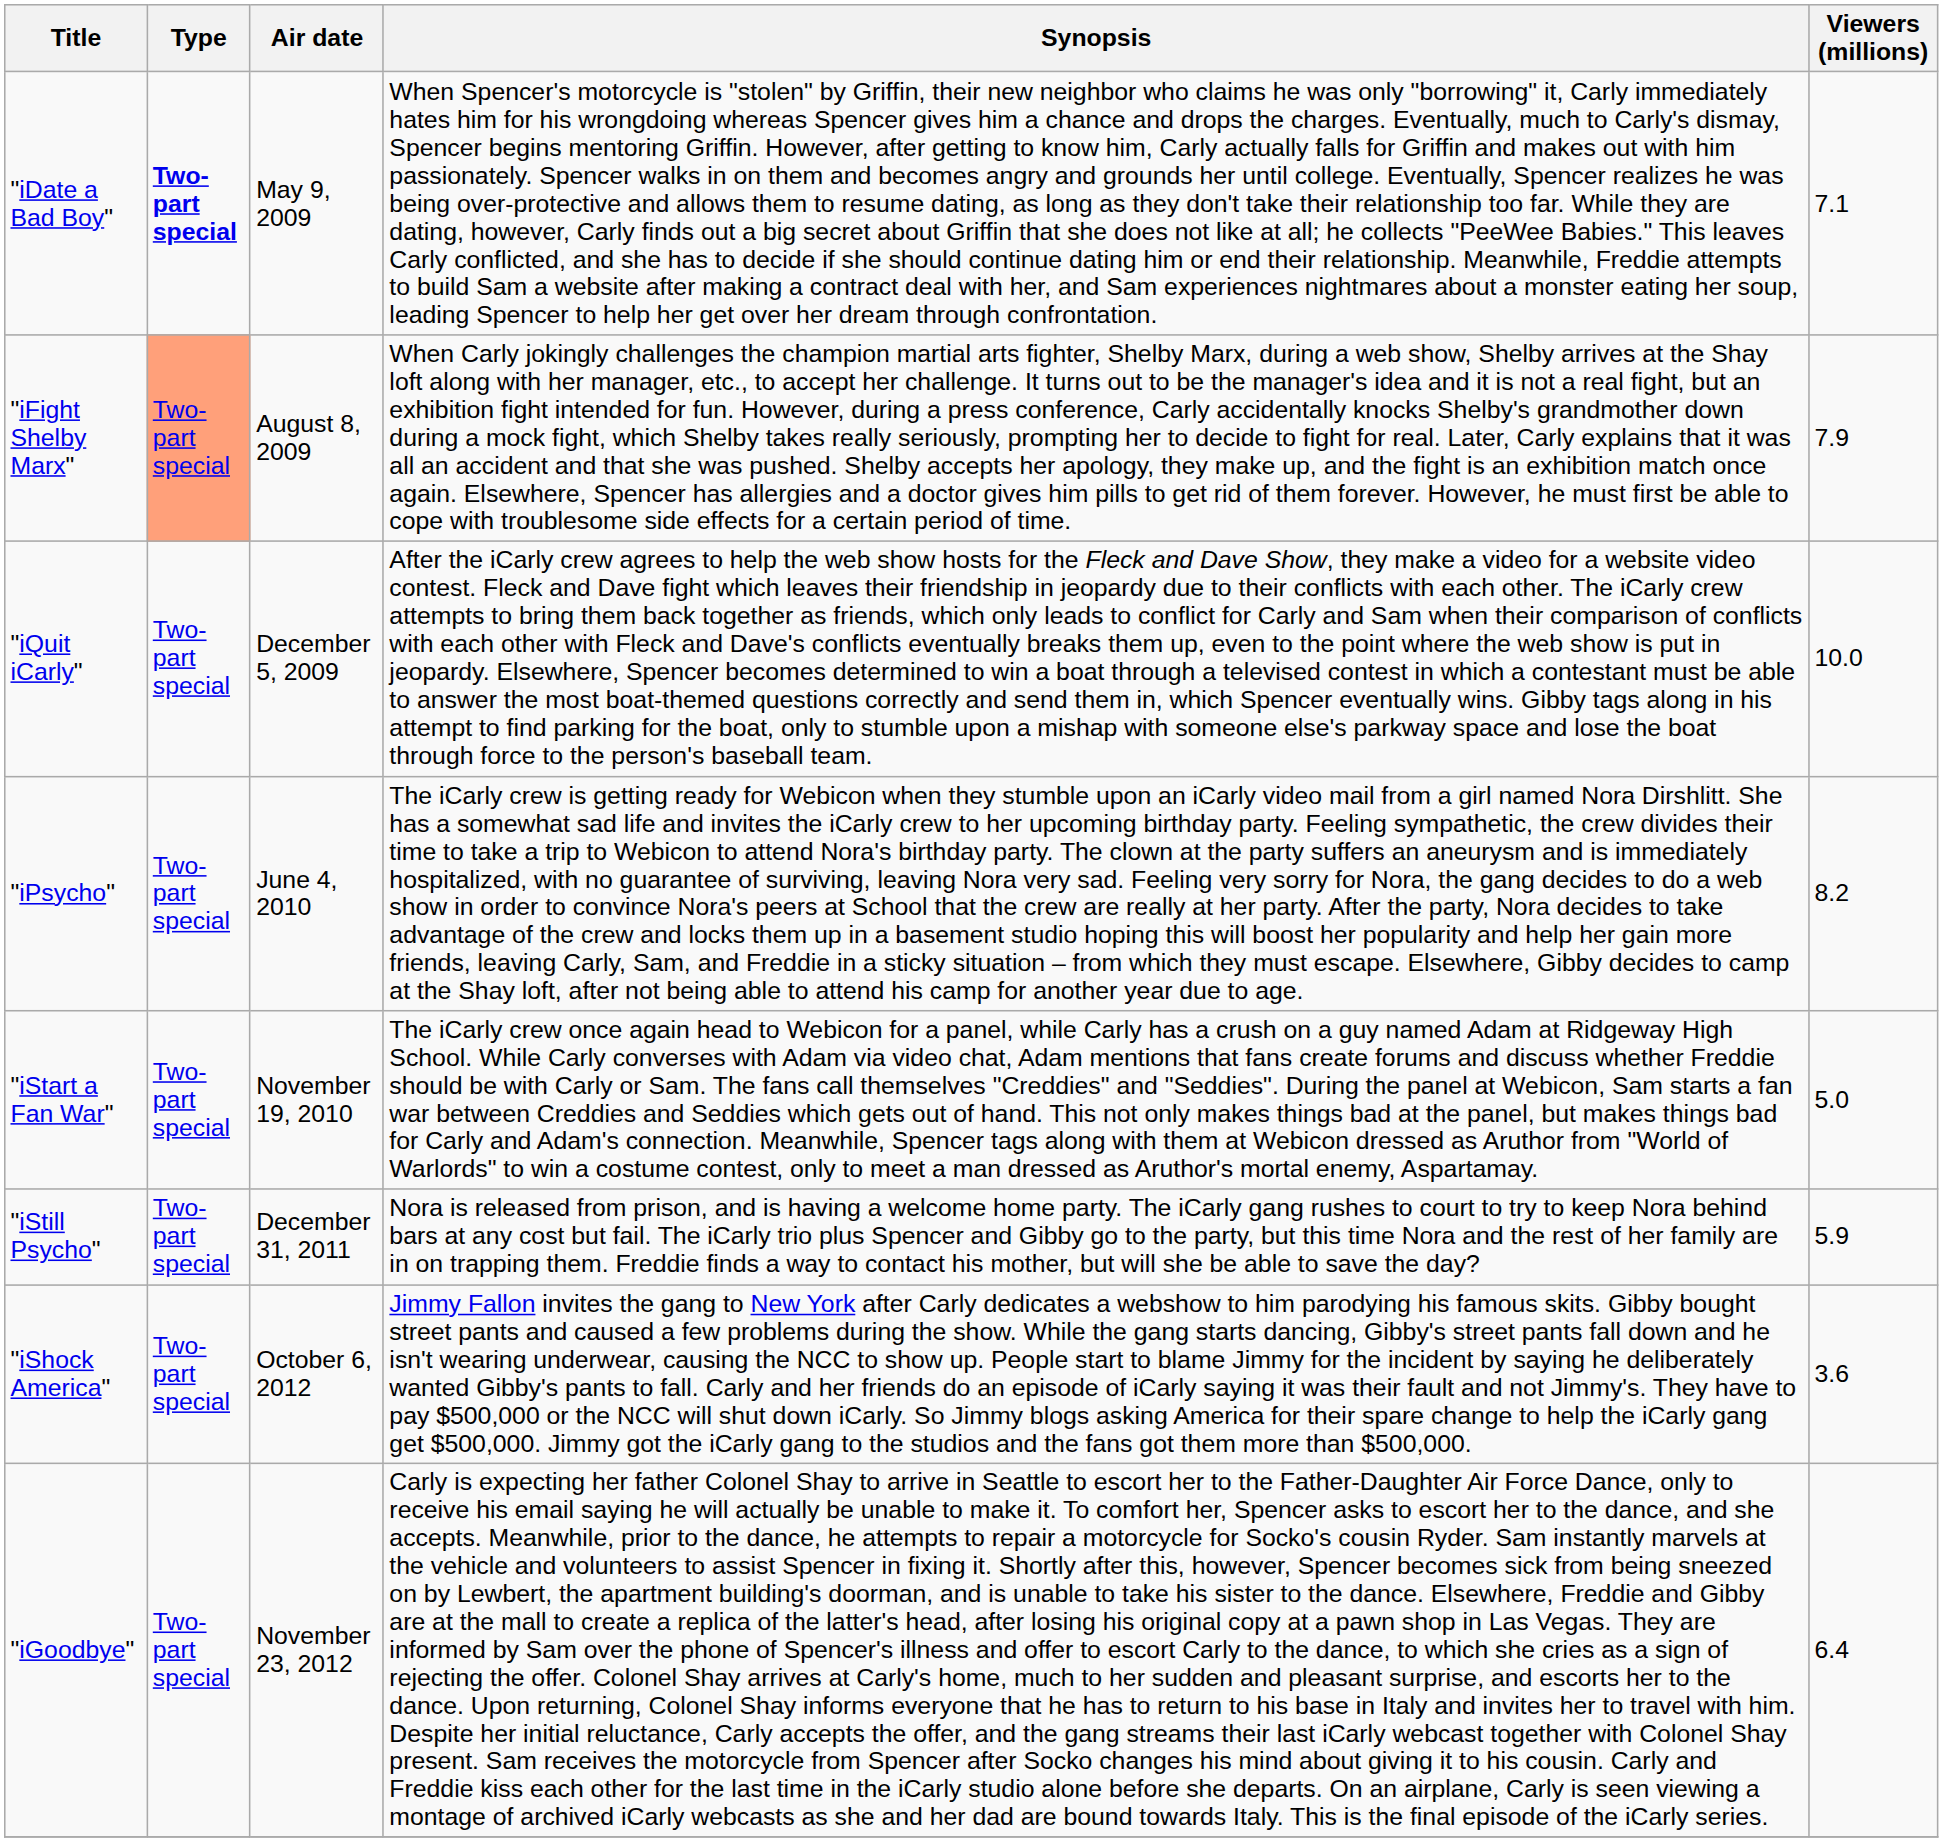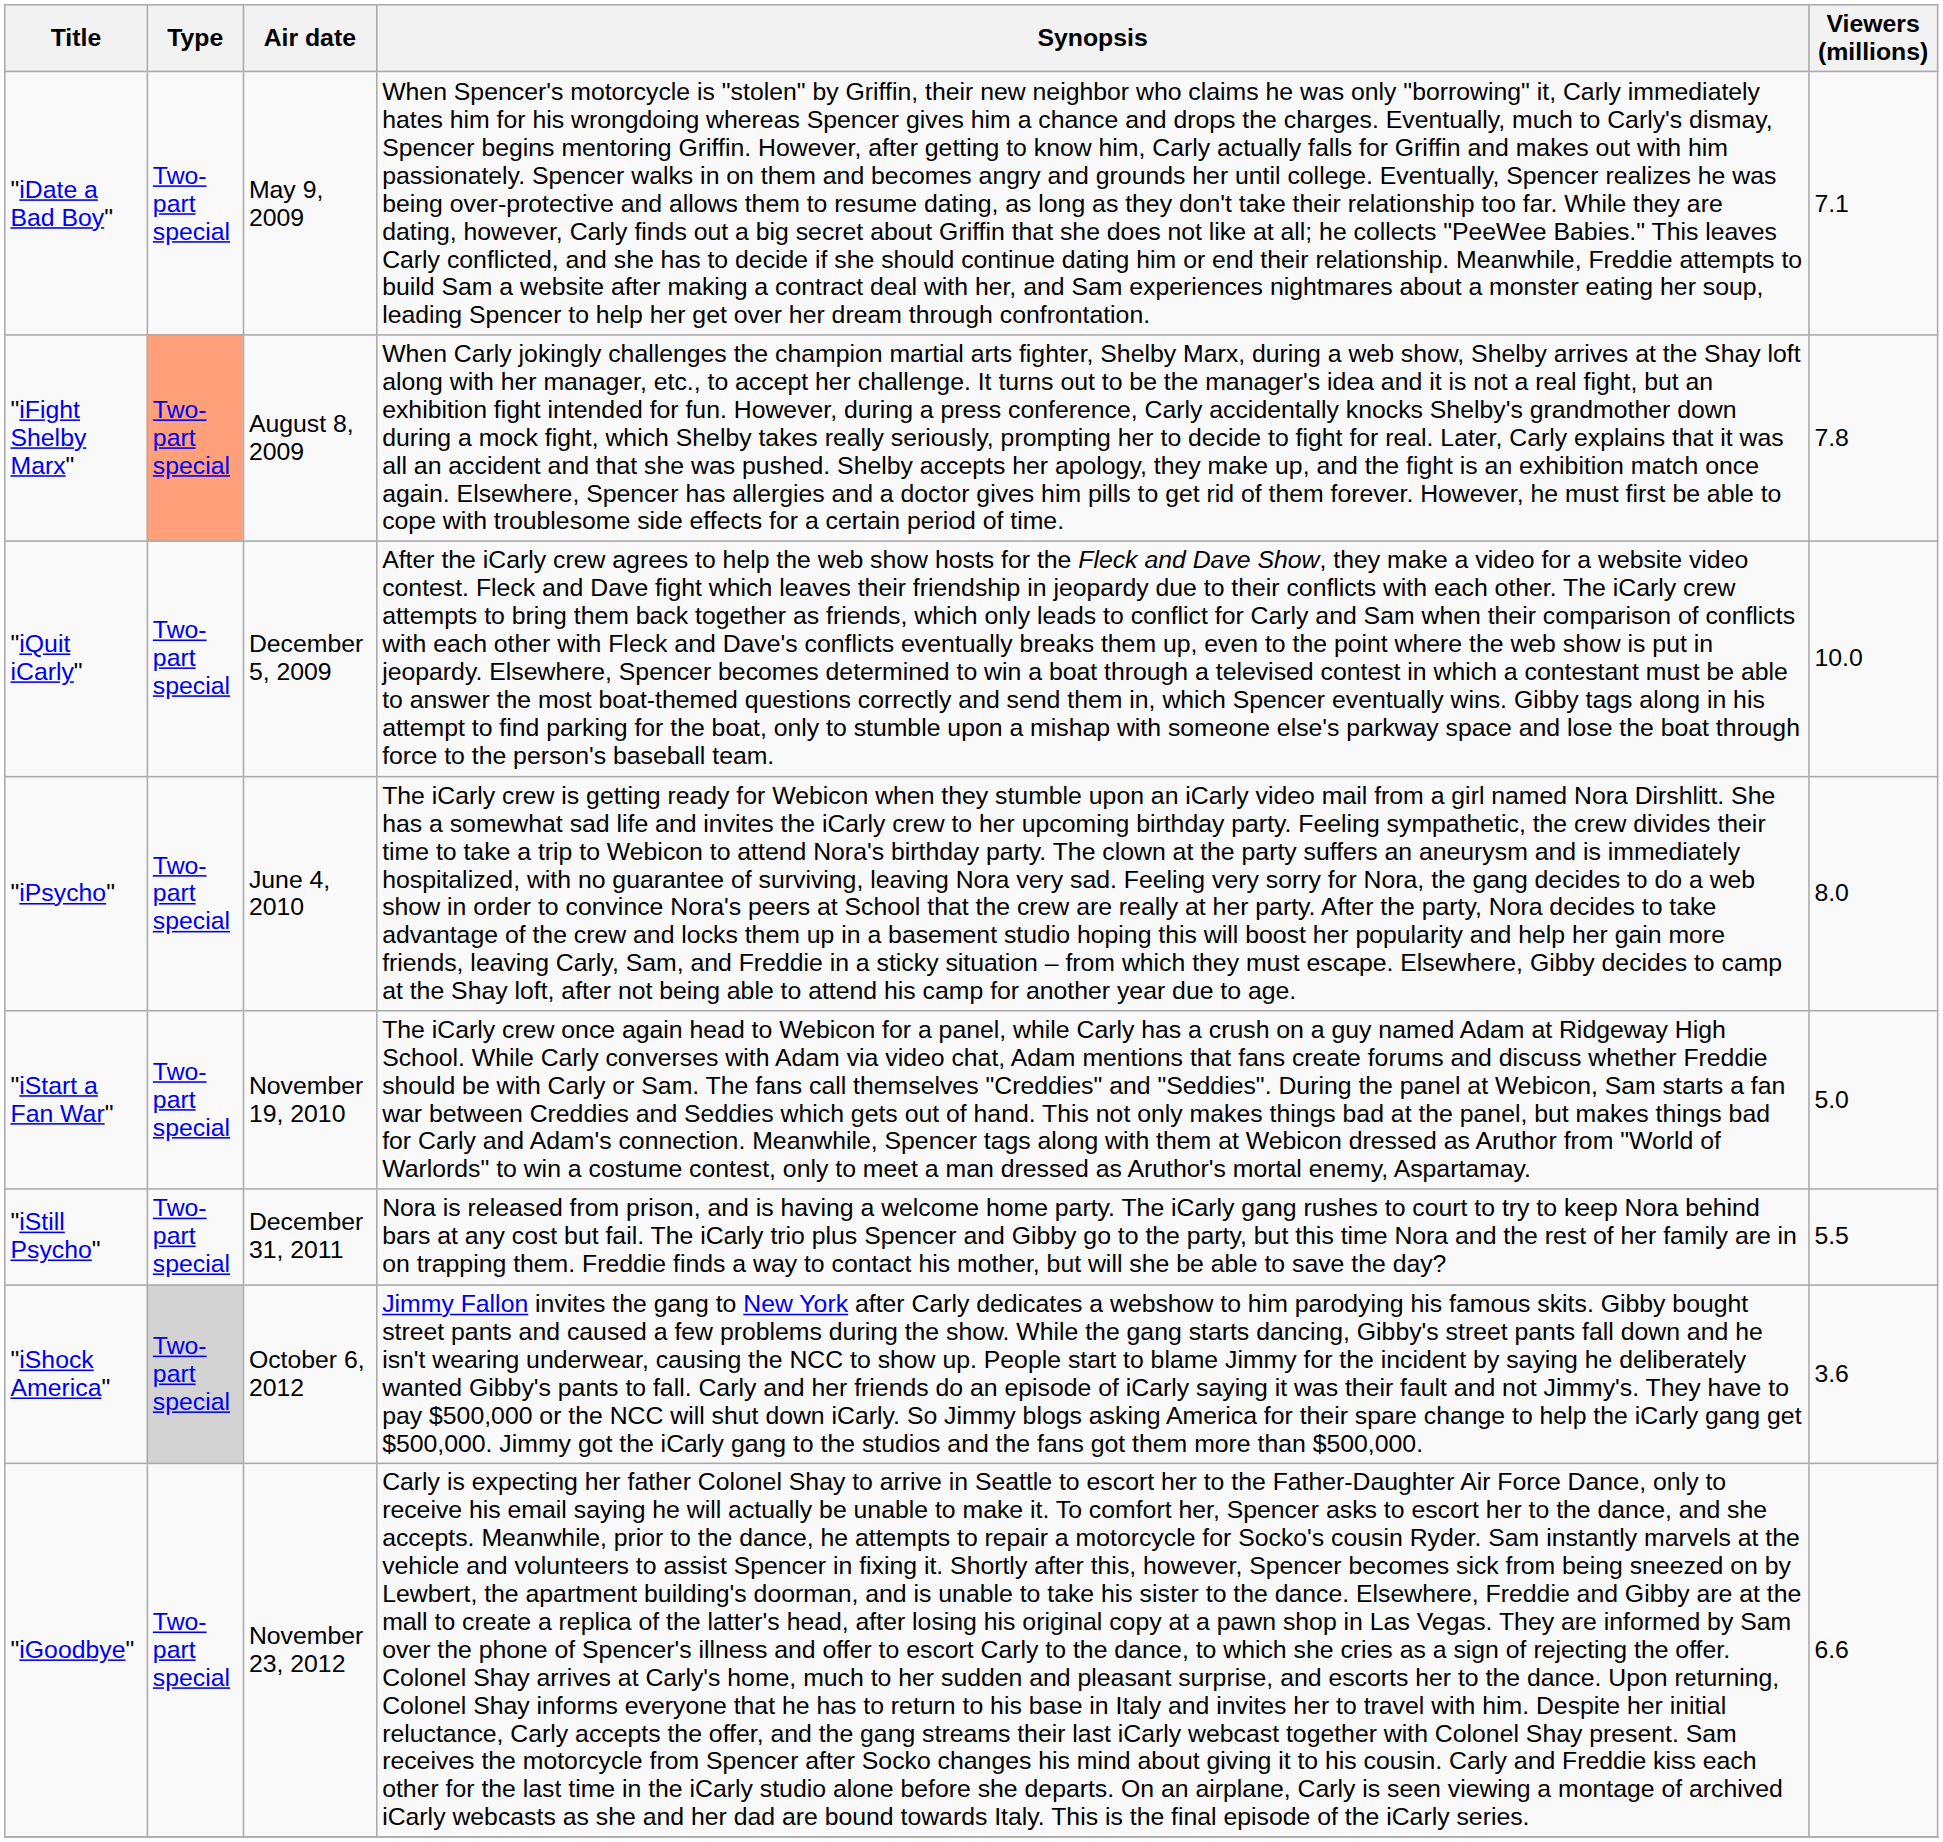 <table class="wikitable">
 <tr>
 <th>Title</th>
 <th>Type</th>
 <th>Air date</th>
 <th>Synopsis</th>
 <th>Viewers (millions)</th>
 </tr>
 <tr>
 <td>"<a href='#'>iDate a Bad Boy</a>"</td>
-<td><strong><a href='#'>Two-part special</a></strong></td>
+<td><a href='#'>Two-part special</a></td>
 <td>May 9, 2009</td>
 <td>When Spencer's motorcycle is "stolen" by Griffin, their new neighbor who claims he was only "borrowing" it, Carly immediately hates him for his wrongdoing whereas Spencer gives him a chance and drops the charges. Eventually, much to Carly's dismay, Spencer begins mentoring Griffin. However, after getting to know him, Carly actually falls for Griffin and makes out with him passionately. Spencer walks in on them and becomes angry and grounds her until college. Eventually, Spencer realizes he was being over-protective and allows them to resume dating, as long as they don't take their relationship too far. While they are dating, however, Carly finds out a big secret about Griffin that she does not like at all; he collects "PeeWee Babies." This leaves Carly conflicted, and she has to decide if she should continue dating him or end their relationship. Meanwhile, Freddie attempts to build Sam a website after making a contract deal with her, and Sam experiences nightmares about a monster eating her soup, leading Spencer to help her get over her dream through confrontation.</td>
 <td>7.1</td>
 </tr>
 <tr>
 <td>"<a href='#'>iFight Shelby Marx</a>"</td>
 <td style="background: lightsalmon;"><a href='#'>Two-part special</a></td>
 <td>August 8, 2009</td>
 <td>When Carly jokingly challenges the champion martial arts fighter, Shelby Marx, during a web show, Shelby arrives at the Shay loft along with her manager, etc., to accept her challenge. It turns out to be the manager's idea and it is not a real fight, but an exhibition fight intended for fun. However, during a press conference, Carly accidentally knocks Shelby's grandmother down during a mock fight, which Shelby takes really seriously, prompting her to decide to fight for real. Later, Carly explains that it was all an accident and that she was pushed. Shelby accepts her apology, they make up, and the fight is an exhibition match once again. Elsewhere, Spencer has allergies and a doctor gives him pills to get rid of them forever. However, he must first be able to cope with troublesome side effects for a certain period of time.</td>
-<td>7.9</td>
+<td>7.8</td>
 </tr>
 <tr>
 <td>"<a href='#'>iQuit iCarly</a>"</td>
 <td><a href='#'>Two-part special</a></td>
 <td>December 5, 2009</td>
 <td>After the iCarly crew agrees to help the web show hosts for the <em>Fleck and Dave Show</em>, they make a video for a website video contest. Fleck and Dave fight which leaves their friendship in jeopardy due to their conflicts with each other. The iCarly crew attempts to bring them back together as friends, which only leads to conflict for Carly and Sam when their comparison of conflicts with each other with Fleck and Dave's conflicts eventually breaks them up, even to the point where the web show is put in jeopardy. Elsewhere, Spencer becomes determined to win a boat through a televised contest in which a contestant must be able to answer the most boat-themed questions correctly and send them in, which Spencer eventually wins. Gibby tags along in his attempt to find parking for the boat, only to stumble upon a mishap with someone else's parkway space and lose the boat through force to the person's baseball team.</td>
 <td>10.0</td>
 </tr>
 <tr>
 <td>"<a href='#'>iPsycho</a>"</td>
 <td><a href='#'>Two-part special</a></td>
 <td>June 4, 2010</td>
 <td>The iCarly crew is getting ready for Webicon when they stumble upon an iCarly video mail from a girl named Nora Dirshlitt. She has a somewhat sad life and invites the iCarly crew to her upcoming birthday party. Feeling sympathetic, the crew divides their time to take a trip to Webicon to attend Nora's birthday party. The clown at the party suffers an aneurysm and is immediately hospitalized, with no guarantee of surviving, leaving Nora very sad. Feeling very sorry for Nora, the gang decides to do a web show in order to convince Nora's peers at School that the crew are really at her party. After the party, Nora decides to take advantage of the crew and locks them up in a basement studio hoping this will boost her popularity and help her gain more friends, leaving Carly, Sam, and Freddie in a sticky situation – from which they must escape. Elsewhere, Gibby decides to camp at the Shay loft, after not being able to attend his camp for another year due to age.</td>
-<td>8.2</td>
+<td>8.0</td>
 </tr>
 <tr>
 <td>"<a href='#'>iStart a Fan War</a>"</td>
 <td><a href='#'>Two-part special</a></td>
 <td>November 19, 2010</td>
 <td>The iCarly crew once again head to Webicon for a panel, while Carly has a crush on a guy named Adam at Ridgeway High School. While Carly converses with Adam via video chat, Adam mentions that fans create forums and discuss whether Freddie should be with Carly or Sam. The fans call themselves "Creddies" and "Seddies". During the panel at Webicon, Sam starts a fan war between Creddies and Seddies which gets out of hand. This not only makes things bad at the panel, but makes things bad for Carly and Adam's connection. Meanwhile, Spencer tags along with them at Webicon dressed as Aruthor from "World of Warlords" to win a costume contest, only to meet a man dressed as Aruthor's mortal enemy, Aspartamay.</td>
 <td>5.0</td>
 </tr>
 <tr>
 <td>"<a href='#'>iStill Psycho</a>"</td>
 <td><a href='#'>Two-part special</a></td>
 <td>December 31, 2011</td>
 <td>Nora is released from prison, and is having a welcome home party. The iCarly gang rushes to court to try to keep Nora behind bars at any cost but fail. The iCarly trio plus Spencer and Gibby go to the party, but this time Nora and the rest of her family are in on trapping them. Freddie finds a way to contact his mother, but will she be able to save the day?</td>
-<td>5.9</td>
+<td>5.5</td>
 </tr>
 <tr>
 <td>"<a href='#'>iShock America</a>"</td>
-<td><a href='#'>Two-part special</a></td>
+<td style="background: lightgrey;"><a href='#'>Two-part special</a></td>
 <td>October 6, 2012</td>
 <td><a href='#'>Jimmy Fallon</a> invites the gang to <a href='#'>New York</a> after Carly dedicates a webshow to him parodying his famous skits. Gibby bought street pants and caused a few problems during the show. While the gang starts dancing, Gibby's street pants fall down and he isn't wearing underwear, causing the NCC to show up. People start to blame Jimmy for the incident by saying he deliberately wanted Gibby's pants to fall. Carly and her friends do an episode of iCarly saying it was their fault and not Jimmy's. They have to pay $500,000 or the NCC will shut down iCarly. So Jimmy blogs asking America for their spare change to help the iCarly gang get $500,000. Jimmy got the iCarly gang to the studios and the fans got them more than $500,000.</td>
 <td>3.6</td>
 </tr>
 <tr>
 <td>"<a href='#'>iGoodbye</a>"</td>
 <td><a href='#'>Two-part special</a></td>
 <td>November 23, 2012</td>
 <td>Carly is expecting her father Colonel Shay to arrive in Seattle to escort her to the Father-Daughter Air Force Dance, only to receive his email saying he will actually be unable to make it. To comfort her, Spencer asks to escort her to the dance, and she accepts. Meanwhile, prior to the dance, he attempts to repair a motorcycle for Socko's cousin Ryder. Sam instantly marvels at the vehicle and volunteers to assist Spencer in fixing it. Shortly after this, however, Spencer becomes sick from being sneezed on by Lewbert, the apartment building's doorman, and is unable to take his sister to the dance. Elsewhere, Freddie and Gibby are at the mall to create a replica of the latter's head, after losing his original copy at a pawn shop in Las Vegas. They are informed by Sam over the phone of Spencer's illness and offer to escort Carly to the dance, to which she cries as a sign of rejecting the offer. Colonel Shay arrives at Carly's home, much to her sudden and pleasant surprise, and escorts her to the dance. Upon returning, Colonel Shay informs everyone that he has to return to his base in Italy and invites her to travel with him. Despite her initial reluctance, Carly accepts the offer, and the gang streams their last iCarly webcast together with Colonel Shay present. Sam receives the motorcycle from Spencer after Socko changes his mind about giving it to his cousin. Carly and Freddie kiss each other for the last time in the iCarly studio alone before she departs. On an airplane, Carly is seen viewing a montage of archived iCarly webcasts as she and her dad are bound towards Italy. This is the final episode of the iCarly series.</td>
-<td>6.4</td>
+<td>6.6</td>
 </tr>
 <tr>
 </tr>
 </table>
